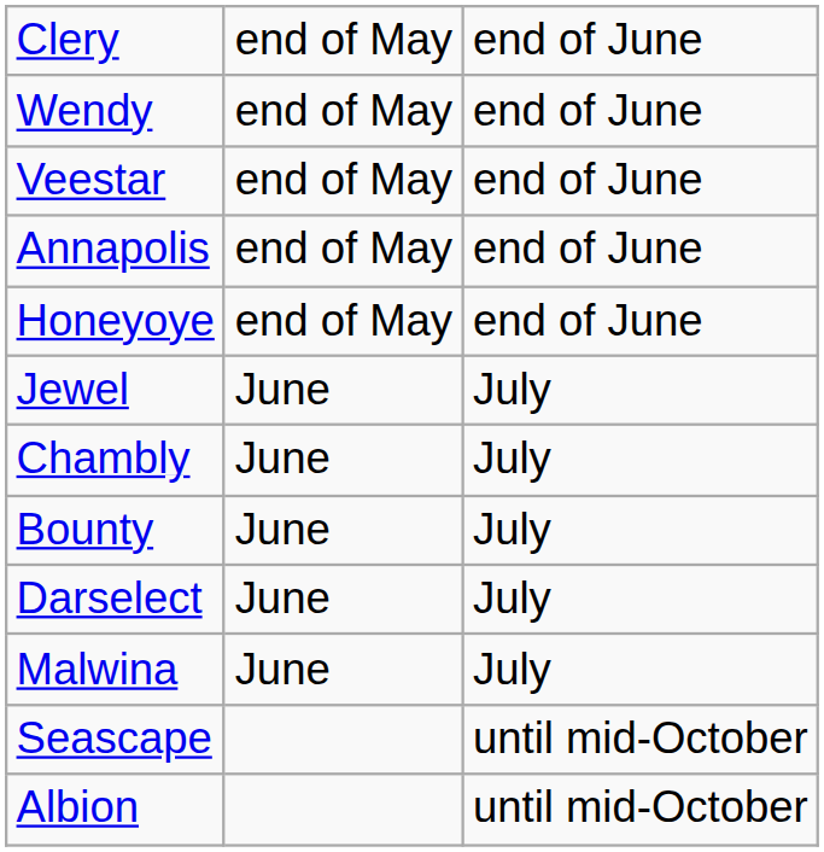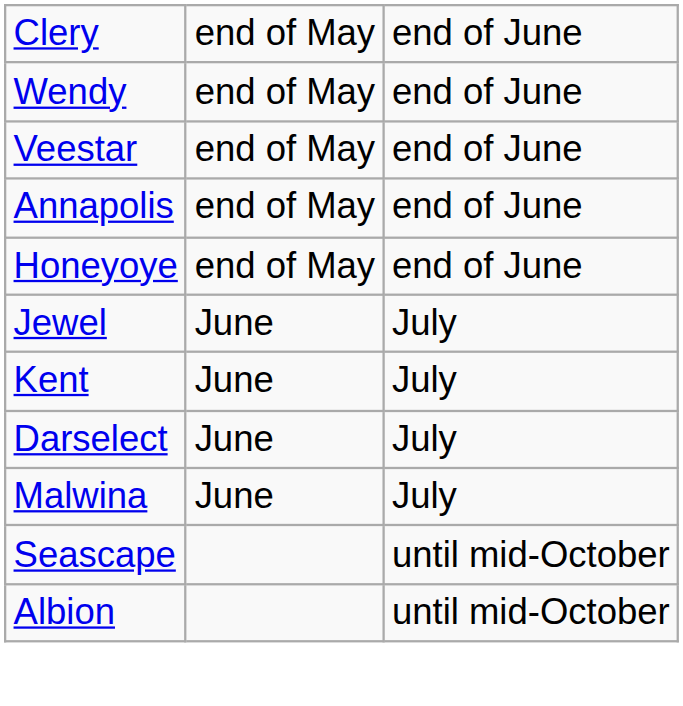 <table class="wikitable">
 <tr>
 <td><a href='#'>Clery</a></td>
 <td>end of May</td>
 <td>end of June</td>
 </tr>
 <tr>
 <td><a href='#'>Wendy</a></td>
 <td>end of May</td>
 <td>end of June</td>
 </tr>
 <tr>
 <td><a href='#'>Veestar</a></td>
 <td>end of May</td>
 <td>end of June</td>
 </tr>
 <tr>
 <td><a href='#'>Annapolis</a></td>
 <td>end of May</td>
 <td>end of June</td>
 </tr>
 <tr>
 <td><a href='#'>Honeyoye</a></td>
 <td>end of May</td>
 <td>end of June</td>
 </tr>
 <tr>
 <td><a href='#'>Jewel</a></td>
 <td>June</td>
 <td>July</td>
 </tr>
 <tr>
-<td><a href='#'>Chambly</a></td>
-<td>June</td>
-<td>July</td>
-</tr>
-<tr>
-<td><a href='#'>Bounty</a></td>
+<td><a href='#'>Kent</a></td>
 <td>June</td>
 <td>July</td>
 </tr>
 <tr>
 <td><a href='#'>Darselect</a></td>
 <td>June</td>
 <td>July</td>
 </tr>
 <tr>
 <td><a href='#'>Malwina</a></td>
 <td>June</td>
 <td>July</td>
 </tr>
 <tr>
 <td><a href='#'>Seascape</a></td>
 <td></td>
 <td>until mid-October</td>
 </tr>
 <tr>
 <td><a href='#'>Albion</a></td>
 <td></td>
 <td>until mid-October</td>
 </tr>
 </table>
